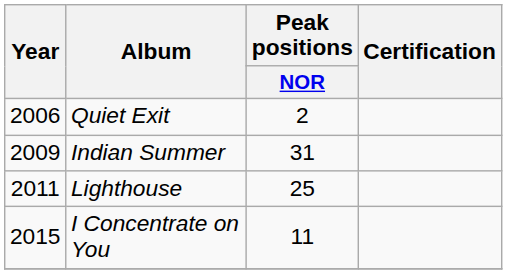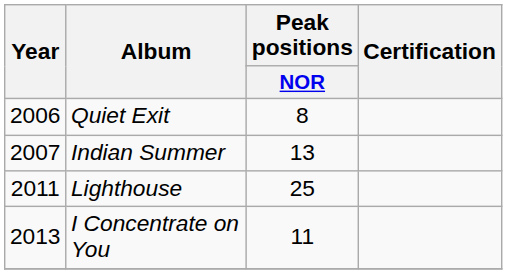 <table class="wikitable">
 <tr>
 <th align="center" rowspan="2" width="10">Year</th>
 <th align="center" rowspan="2" width="120">Album</th>
 <th align="center" colspan="1" width="20">Peak positions</th>
 <th align="center" rowspan="2" width="70">Certification</th>
 </tr>
 <tr>
 <th scope="col" style="width:3em;font-size:90%;"><a href='#'>NOR</a><br></th>
 </tr>
 <tr>
 <td style="text-align:center;">2006</td>
 <td><em>Quiet Exit</em></td>
-<td style="text-align:center;">2</td>
+<td style="text-align:center;">8</td>
 <td style="text-align:center;"></td>
 </tr>
 <tr>
-<td style="text-align:center;">2009</td>
+<td style="text-align:center;">2007</td>
 <td><em>Indian Summer</em></td>
-<td style="text-align:center;">31</td>
+<td style="text-align:center;">13</td>
 <td style="text-align:center;"></td>
 </tr>
 <tr>
 <td style="text-align:center;">2011</td>
 <td><em>Lighthouse</em></td>
 <td style="text-align:center;">25</td>
 <td style="text-align:center;"></td>
 </tr>
 <tr>
-<td style="text-align:center;">2015</td>
+<td style="text-align:center;">2013</td>
 <td><em>I Concentrate on You</em></td>
 <td style="text-align:center;">11</td>
 <td style="text-align:center;"></td>
 </tr>
 <tr>
 </tr>
 </table>
